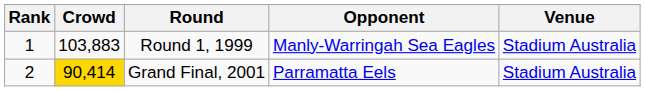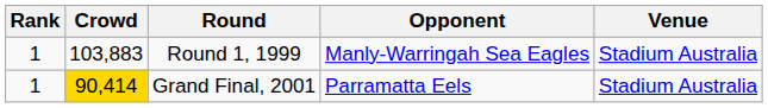 <table class="wikitable" style="text-align: center; font-size:100%">
 <tr>
 <th>Rank</th>
 <th>Crowd</th>
 <th>Round</th>
 <th>Opponent</th>
 <th>Venue</th>
 </tr>
 <tr>
 <td>1</td>
 <td>103,883</td>
 <td>Round 1, 1999</td>
 <td align=left> <a href='#'>Manly-Warringah Sea Eagles</a></td>
 <td><a href='#'>Stadium Australia</a></td>
 </tr>
 <tr>
-<td>2</td>
+<td>1</td>
 <td style="background: gold;">90,414</td>
 <td>Grand Final, 2001</td>
 <td align=left> <a href='#'>Parramatta Eels</a></td>
 <td><a href='#'>Stadium Australia</a></td>
 </tr>
 </table>
